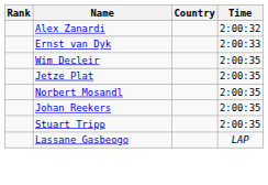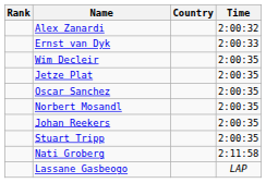 <table class="wikitable sortable">
 <tr>
 <th width=20>Rank</th>
 <th width=180>Name</th>
 <th>Country</th>
 <th>Time</th>
 </tr>
 <tr>
 <td align="center"></td>
 <td><a href='#'>Alex Zanardi</a></td>
 <td></td>
 <td align="center">2:00:32</td>
 </tr>
 <tr>
 <td align="center"></td>
 <td><a href='#'>Ernst van Dyk</a></td>
 <td></td>
 <td align="center">2:00:33</td>
 </tr>
 <tr>
 <td align="center"></td>
 <td><a href='#'>Wim Decleir</a></td>
 <td></td>
 <td align="center">2:00:35</td>
 </tr>
 <tr>
 <td align="center"></td>
 <td><a href='#'>Jetze Plat</a></td>
 <td></td>
 <td align="center">2:00:35</td>
 </tr>
 <tr>
 <td align="center"></td>
+<td><a href='#'>Oscar Sanchez</a></td>
+<td></td>
+<td align="center">2:00:35</td>
+</tr>
+<tr>
+<td align="center"></td>
 <td><a href='#'>Norbert Mosandl</a></td>
 <td></td>
 <td align="center">2:00:35</td>
 </tr>
 <tr>
 <td align="center"></td>
 <td><a href='#'>Johan Reekers</a></td>
 <td></td>
 <td align="center">2:00:35</td>
 </tr>
 <tr>
 <td align="center"></td>
 <td><a href='#'>Stuart Tripp</a></td>
 <td></td>
 <td align="center">2:00:35</td>
 </tr>
 <tr>
 <td align="center"></td>
+<td><a href='#'>Nati Groberg</a></td>
+<td></td>
+<td align="center">2:11:58</td>
+</tr>
+<tr>
+<td align="center"></td>
 <td><a href='#'>Lassane Gasbeogo</a></td>
 <td></td>
 <td align="center"><em>LAP </em></td>
 </tr>
 </table>
